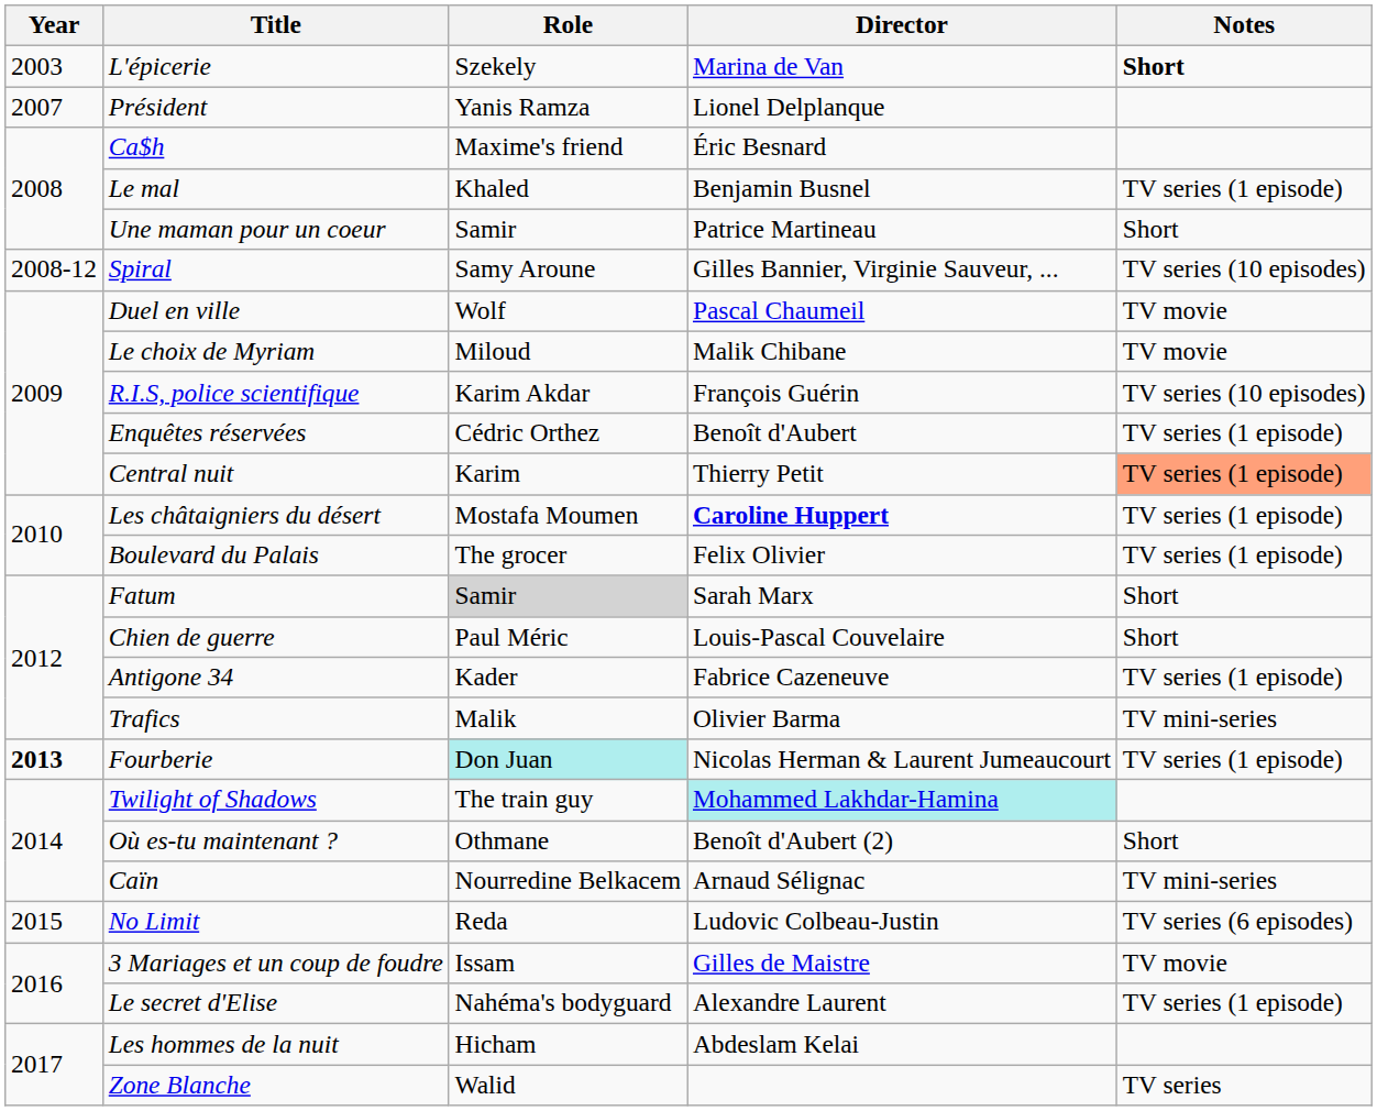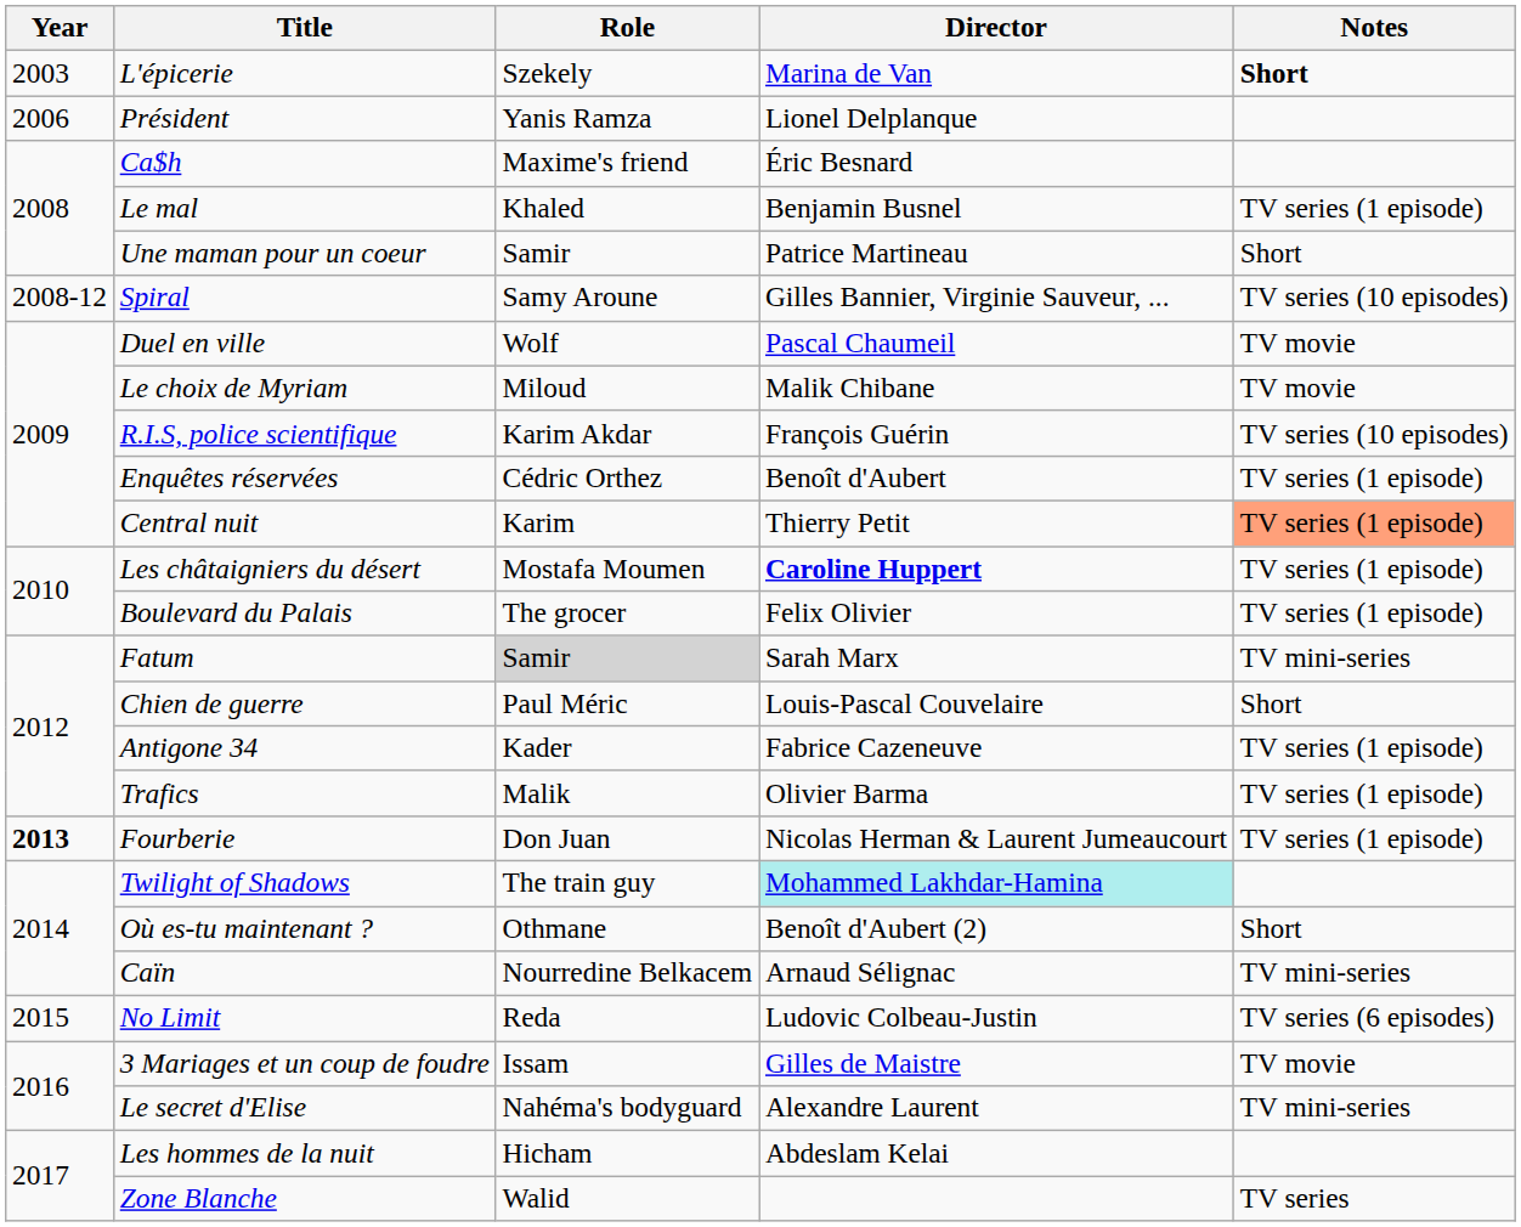 <table class="wikitable">
 <tr>
 <th>Year</th>
 <th>Title</th>
 <th>Role</th>
 <th>Director</th>
 <th>Notes</th>
 </tr>
 <tr>
 <td rowspan=1>2003</td>
 <td><em>L'épicerie</em></td>
 <td>Szekely</td>
 <td><a href='#'>Marina de Van</a></td>
 <td><strong>Short</strong></td>
 </tr>
 <tr>
-<td rowspan=1>2007</td>
+<td rowspan=1>2006</td>
 <td><em>Président</em></td>
 <td>Yanis Ramza</td>
 <td>Lionel Delplanque</td>
 <td></td>
 </tr>
 <tr>
 <td rowspan=3>2008</td>
 <td><em><a href='#'>Ca$h</a></em></td>
 <td>Maxime's friend</td>
 <td>Éric Besnard</td>
 <td></td>
 </tr>
 <tr>
 <td><em>Le mal</em></td>
 <td>Khaled</td>
 <td>Benjamin Busnel</td>
 <td>TV series (1 episode)</td>
 </tr>
 <tr>
 <td><em>Une maman pour un coeur</em></td>
 <td>Samir</td>
 <td>Patrice Martineau</td>
 <td>Short</td>
 </tr>
 <tr>
 <td rowspan=1>2008-12</td>
 <td><em><a href='#'>Spiral</a></em></td>
 <td>Samy Aroune</td>
 <td>Gilles Bannier, Virginie Sauveur, ...</td>
 <td>TV series (10 episodes)</td>
 </tr>
 <tr>
 <td rowspan=5>2009</td>
 <td><em>Duel en ville</em></td>
 <td>Wolf</td>
 <td><a href='#'>Pascal Chaumeil</a></td>
 <td>TV movie</td>
 </tr>
 <tr>
 <td><em>Le choix de Myriam</em></td>
 <td>Miloud</td>
 <td>Malik Chibane</td>
 <td>TV movie</td>
 </tr>
 <tr>
 <td><em><a href='#'>R.I.S, police scientifique</a></em></td>
 <td>Karim Akdar</td>
 <td>François Guérin</td>
 <td>TV series (10 episodes)</td>
 </tr>
 <tr>
 <td><em>Enquêtes réservées</em></td>
 <td>Cédric Orthez</td>
 <td>Benoît d'Aubert</td>
 <td>TV series (1 episode)</td>
 </tr>
 <tr>
 <td><em>Central nuit</em></td>
 <td>Karim</td>
 <td>Thierry Petit</td>
 <td style="background: lightsalmon;">TV series (1 episode)</td>
 </tr>
 <tr>
 <td rowspan=2>2010</td>
 <td><em>Les châtaigniers du désert</em></td>
 <td>Mostafa Moumen</td>
 <td><strong><a href='#'>Caroline Huppert</a></strong></td>
 <td>TV series (1 episode)</td>
 </tr>
 <tr>
 <td><em>Boulevard du Palais</em></td>
 <td>The grocer</td>
 <td>Felix Olivier</td>
 <td>TV series (1 episode)</td>
 </tr>
 <tr>
 <td rowspan=4>2012</td>
 <td><em>Fatum</em></td>
 <td style="background: lightgrey;">Samir</td>
 <td>Sarah Marx</td>
-<td>Short</td>
+<td>TV mini-series</td>
 </tr>
 <tr>
 <td><em>Chien de guerre</em></td>
 <td>Paul Méric</td>
 <td>Louis-Pascal Couvelaire</td>
 <td>Short</td>
 </tr>
 <tr>
 <td><em>Antigone 34</em></td>
 <td>Kader</td>
 <td>Fabrice Cazeneuve</td>
 <td>TV series (1 episode)</td>
 </tr>
 <tr>
 <td><em>Trafics</em></td>
 <td>Malik</td>
 <td>Olivier Barma</td>
-<td>TV mini-series</td>
+<td>TV series (1 episode)</td>
 </tr>
 <tr>
 <td rowspan=1><strong>2013</strong></td>
 <td><em>Fourberie</em></td>
-<td style="background: paleturquoise;">Don Juan</td>
+<td>Don Juan</td>
 <td>Nicolas Herman & Laurent Jumeaucourt</td>
 <td>TV series (1 episode)</td>
 </tr>
 <tr>
 <td rowspan=3>2014</td>
 <td><em><a href='#'>Twilight of Shadows</a></em></td>
 <td>The train guy</td>
 <td style="background: paleturquoise;"><a href='#'>Mohammed Lakhdar-Hamina</a></td>
 <td></td>
 </tr>
 <tr>
 <td><em>Où es-tu maintenant ?</em></td>
 <td>Othmane</td>
 <td>Benoît d'Aubert (2)</td>
 <td>Short</td>
 </tr>
 <tr>
 <td><em>Caïn</em></td>
 <td>Nourredine Belkacem</td>
 <td>Arnaud Sélignac</td>
 <td>TV mini-series</td>
 </tr>
 <tr>
 <td rowspan=1>2015</td>
 <td><em><a href='#'>No Limit</a></em></td>
 <td>Reda</td>
 <td>Ludovic Colbeau-Justin</td>
 <td>TV series (6 episodes)</td>
 </tr>
 <tr>
 <td rowspan=2>2016</td>
 <td><em>3 Mariages et un coup de foudre</em></td>
 <td>Issam</td>
 <td><a href='#'>Gilles de Maistre</a></td>
 <td>TV movie</td>
 </tr>
 <tr>
 <td><em>Le secret d'Elise</em></td>
 <td>Nahéma's bodyguard</td>
 <td>Alexandre Laurent</td>
-<td>TV series (1 episode)</td>
+<td>TV mini-series</td>
 </tr>
 <tr>
 <td rowspan=2>2017</td>
 <td><em>Les hommes de la nuit</em></td>
 <td>Hicham</td>
 <td>Abdeslam Kelai</td>
 <td></td>
 </tr>
 <tr>
 <td><em><a href='#'>Zone Blanche</a></em></td>
 <td>Walid</td>
 <td></td>
 <td>TV series</td>
 </tr>
 </table>
